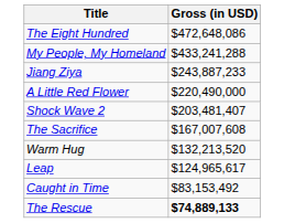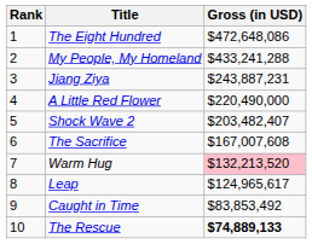 <table class="wikitable sortable" style="margin:auto; margin:auto;">
 <tr>
+<th>Rank</th>
 <th>Title</th>
 <th>Gross (in USD)</th>
 </tr>
 <tr>
+<td>1</td>
 <td><em><a href='#'>The Eight Hundred</a></em></td>
 <td>$472,648,086</td>
 </tr>
 <tr>
+<td>2</td>
 <td><em><a href='#'>My People, My Homeland</a></em></td>
 <td>$433,241,288</td>
 </tr>
 <tr>
+<td>3</td>
 <td><em><a href='#'>Jiang Ziya</a></em></td>
-<td>$243,887,233</td>
+<td>$243,887,231</td>
 </tr>
 <tr>
+<td>4</td>
 <td><em><a href='#'>A Little Red Flower</a></em></td>
 <td>$220,490,000</td>
 </tr>
 <tr>
+<td>5</td>
 <td><em><a href='#'>Shock Wave 2</a></em></td>
-<td>$203,481,407</td>
+<td>$203,482,407</td>
 </tr>
 <tr>
+<td>6</td>
 <td><em><a href='#'>The Sacrifice</a></em></td>
 <td>$167,007,608</td>
 </tr>
 <tr>
+<td>7</td>
 <td><em>Warm Hug</em></td>
-<td>$132,213,520</td>
+<td style="background: pink;">$132,213,520</td>
 </tr>
 <tr>
+<td>8</td>
 <td><em><a href='#'>Leap</a></em></td>
 <td>$124,965,617</td>
 </tr>
 <tr>
+<td>9</td>
 <td><em><a href='#'>Caught in Time</a></em></td>
-<td>$83,153,492</td>
+<td>$83,853,492</td>
 </tr>
 <tr>
+<td>10</td>
 <td><em><a href='#'>The Rescue</a></em></td>
 <td><strong>$74,889,133</strong></td>
 </tr>
 </table>
